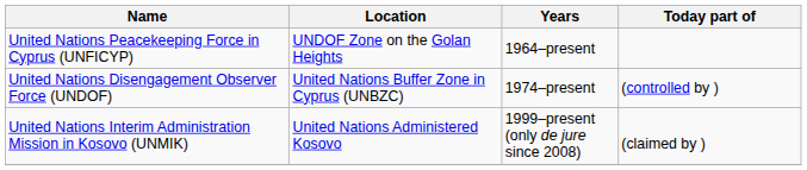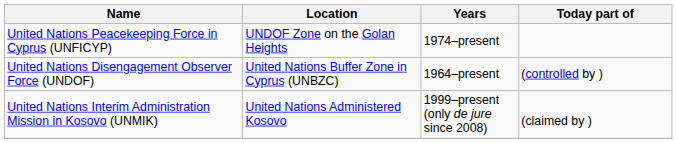 <table class="wikitable">
 <tr>
 <th>Name</th>
 <th>Location</th>
 <th>Years</th>
 <th style="width:12em;">Today part of</th>
 </tr>
 <tr>
 <td><a href='#'>United Nations Peacekeeping Force in Cyprus</a> (UNFICYP)</td>
 <td><a href='#'>UNDOF Zone</a> on the <a href='#'>Golan Heights</a></td>
-<td>1964–present</td>
+<td>1974–present</td>
 <td></td>
 </tr>
 <tr>
 <td><a href='#'>United Nations Disengagement Observer Force</a> (UNDOF)</td>
 <td><a href='#'>United Nations Buffer Zone in Cyprus</a> (UNBZC)</td>
-<td>1974–present</td>
+<td>1964–present</td>
 <td> (<a href='#'>controlled</a> by )</td>
 </tr>
 <tr>
 <td><a href='#'>United Nations Interim Administration Mission in Kosovo</a> (UNMIK)</td>
 <td><a href='#'>United Nations Administered Kosovo</a></td>
 <td>1999–present<br>(only <em>de jure</em> since 2008)</td>
 <td><br>(claimed by )</td>
 </tr>
 <tr>
 </tr>
 </table>
